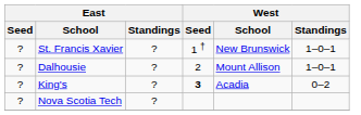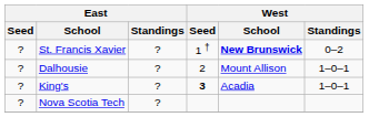 <table class="wikitable">
 <tr>
 <th colspan=3>East</th>
 <th colspan=3>West</th>
 </tr>
 <tr>
 <th>Seed</th>
 <th>School</th>
 <th>Standings</th>
 <th>Seed</th>
 <th>School</th>
 <th>Standings</th>
 </tr>
 <tr>
 <td align=center>?</td>
 <td><a href='#'>St. Francis Xavier</a></td>
 <td align=center>?</td>
 <td align=center>1 <sup>†</sup></td>
-<td><a href='#'>New Brunswick</a></td>
-<td align=center>1–0–1</td>
+<td><strong><a href='#'>New Brunswick</a></strong></td>
+<td align=center>0–2</td>
 </tr>
 <tr>
 <td align=center>?</td>
 <td><a href='#'>Dalhousie</a></td>
 <td align=center>?</td>
 <td align=center>2</td>
 <td><a href='#'>Mount Allison</a></td>
 <td align=center>1–0–1</td>
 </tr>
 <tr>
 <td align=center>?</td>
 <td><a href='#'>King's</a></td>
 <td align=center>?</td>
 <td align=center><strong>3</strong></td>
 <td><a href='#'>Acadia</a></td>
-<td align=center>0–2</td>
+<td align=center>1–0–1</td>
 </tr>
 <tr>
 <td align=center>?</td>
 <td><a href='#'>Nova Scotia Tech</a></td>
 <td align=center>?</td>
 <td></td>
 <td></td>
 <td></td>
 </tr>
 <tr>
 </tr>
 </table>
